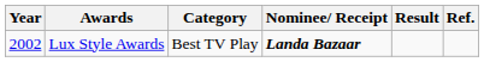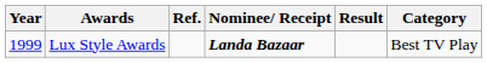 <table class="wikitable">
 <tr>
 <th>Year</th>
 <th>Awards</th>
-<th>Category</th>
+<th>Ref.</th>
 <th>Nominee/ Receipt</th>
 <th>Result</th>
-<th>Ref.</th>
+<th>Category</th>
 </tr>
 <tr>
-<td><a href='#'>2002</a></td>
+<td><a href='#'>1999</a></td>
 <td><a href='#'>Lux Style Awards</a></td>
-<td>Best TV Play</td>
+<td></td>
 <td><strong><em>Landa Bazaar</em></strong></td>
 <td></td>
-<td></td>
+<td>Best TV Play</td>
 </tr>
 </table>
